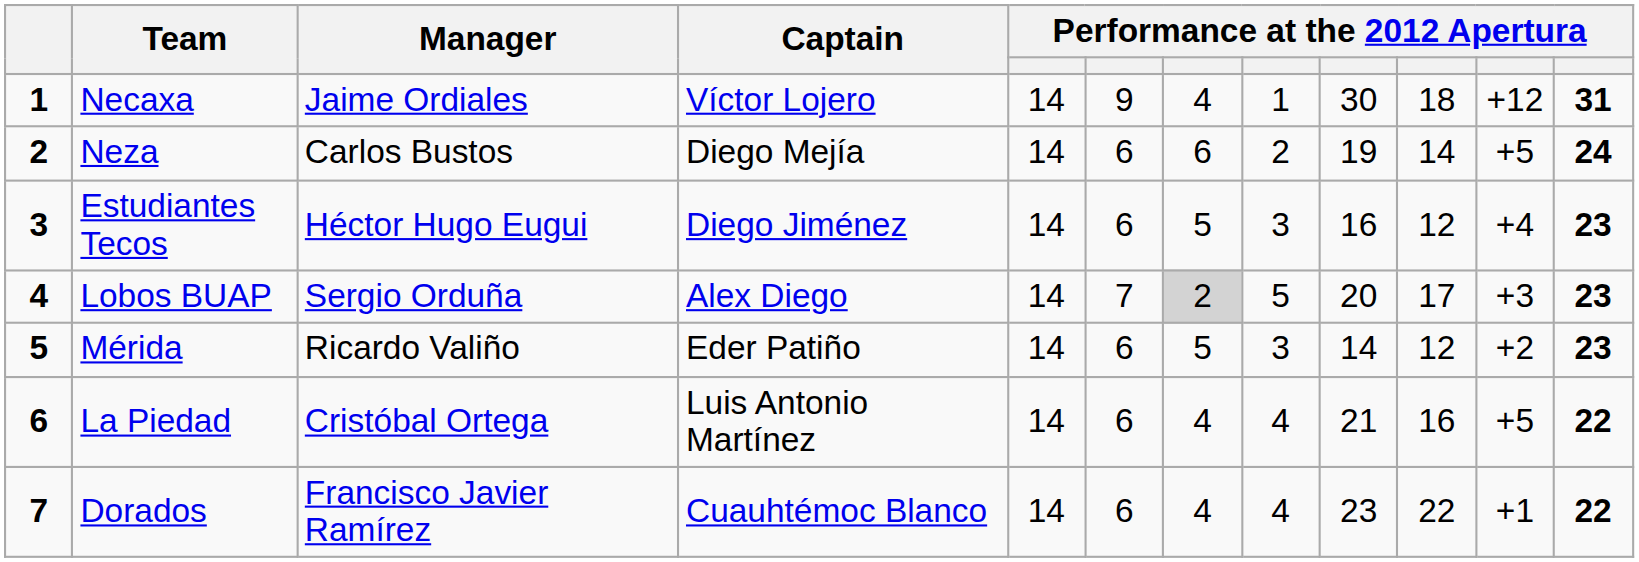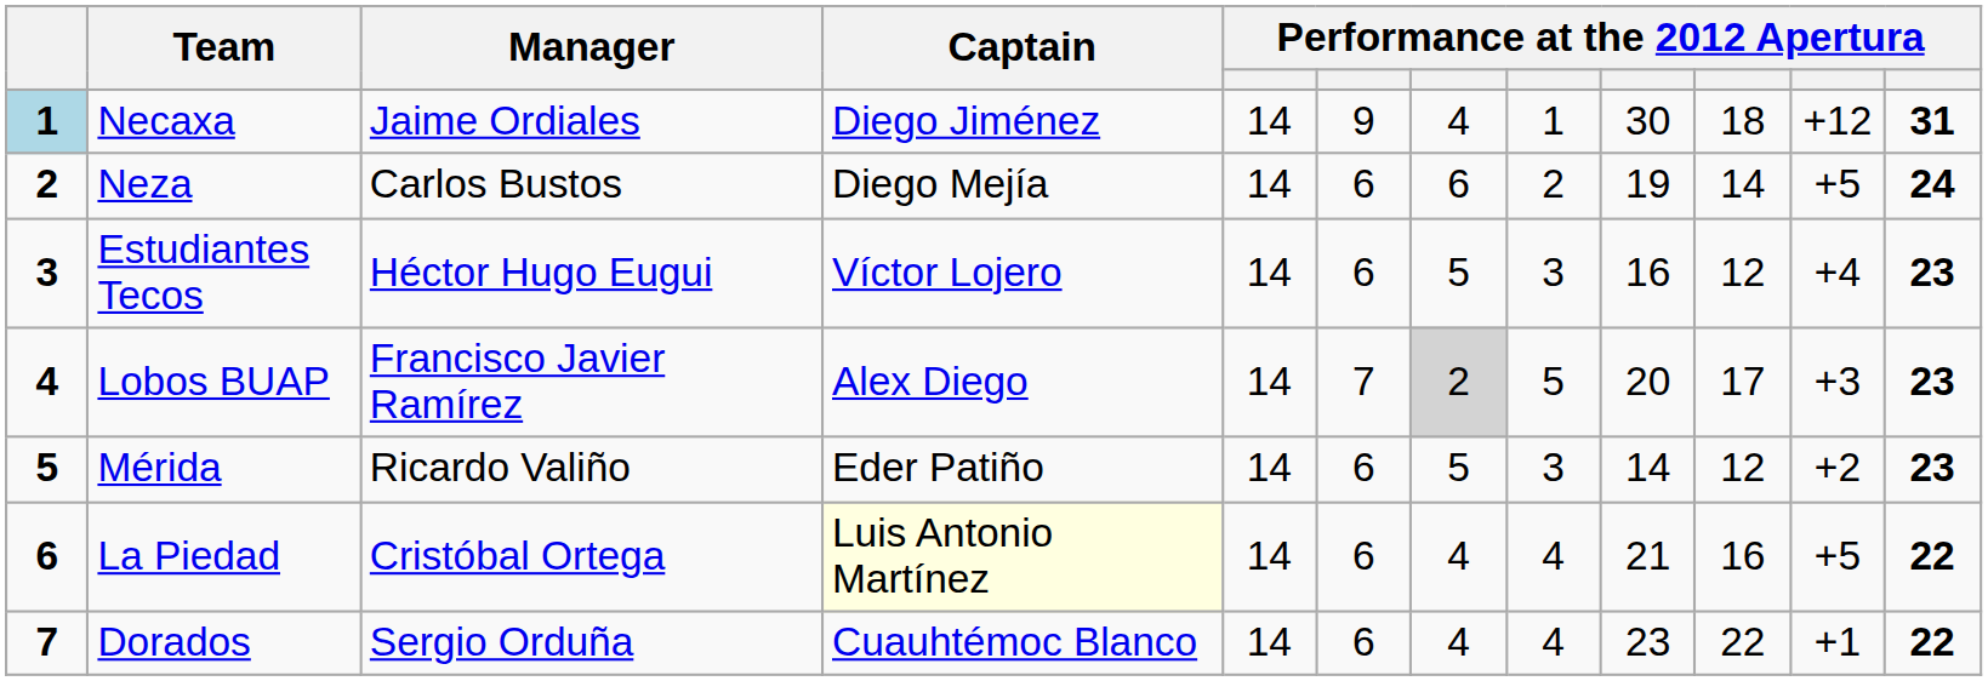 <table class="wikitable" style="text-align: center;">
 <tr>
 <th width=25; rowspan=2></th>
 <th width=100; rowspan=2>Team</th>
 <th width=175; rowspan=2>Manager</th>
 <th width=150; rowspan=2>Captain</th>
 <th colspan=10>Performance at the <a href='#'>2012 Apertura</a></th>
 </tr>
 <tr>
 <th width=30></th>
 <th width=30></th>
 <th width=30></th>
 <th width=30></th>
 <th width=30></th>
 <th width=30></th>
 <th width=30></th>
 <th width=30></th>
 </tr>
 <tr>
-<td><strong>1</strong></td>
+<td style="background: lightblue;"><strong>1</strong></td>
 <td style="text-align: left;"><a href='#'>Necaxa</a></td>
 <td style="text-align: left;"> <a href='#'>Jaime Ordiales</a></td>
-<td style="text-align: left;"> <a href='#'>Víctor Lojero</a></td>
+<td style="text-align: left;"> <a href='#'>Diego Jiménez</a></td>
 <td>14</td>
 <td>9</td>
 <td>4</td>
 <td>1</td>
 <td>30</td>
 <td>18</td>
 <td>+12</td>
 <td><strong>31</strong></td>
 </tr>
 <tr>
 <td><strong>2</strong></td>
 <td style="text-align: left;"><a href='#'>Neza</a></td>
 <td style="text-align: left;"> Carlos Bustos</td>
 <td style="text-align: left;"> Diego Mejía</td>
 <td>14</td>
 <td>6</td>
 <td>6</td>
 <td>2</td>
 <td>19</td>
 <td>14</td>
 <td>+5</td>
 <td><strong>24</strong></td>
 </tr>
 <tr>
 <td><strong>3</strong></td>
 <td style="text-align: left;"><a href='#'>Estudiantes Tecos</a></td>
 <td style="text-align: left;"> <a href='#'>Héctor Hugo Eugui</a></td>
-<td style="text-align: left;"> <a href='#'>Diego Jiménez</a></td>
+<td style="text-align: left;"> <a href='#'>Víctor Lojero</a></td>
 <td>14</td>
 <td>6</td>
 <td>5</td>
 <td>3</td>
 <td>16</td>
 <td>12</td>
 <td>+4</td>
 <td><strong>23</strong></td>
 </tr>
 <tr>
 <td><strong>4</strong></td>
 <td style="text-align: left;"><a href='#'>Lobos BUAP</a></td>
-<td style="text-align: left;"> <a href='#'>Sergio Orduña</a></td>
+<td style="text-align: left;"> <a href='#'>Francisco Javier Ramírez</a></td>
 <td style="text-align: left;"> <a href='#'>Alex Diego</a></td>
 <td>14</td>
 <td>7</td>
 <td style="background: lightgrey;">2</td>
 <td>5</td>
 <td>20</td>
 <td>17</td>
 <td>+3</td>
 <td><strong>23</strong></td>
 </tr>
 <tr>
 <td><strong>5</strong></td>
 <td style="text-align: left;"><a href='#'>Mérida</a></td>
 <td style="text-align: left;"> Ricardo Valiño</td>
 <td style="text-align: left;"> Eder Patiño</td>
 <td>14</td>
 <td>6</td>
 <td>5</td>
 <td>3</td>
 <td>14</td>
 <td>12</td>
 <td>+2</td>
 <td><strong>23</strong></td>
 </tr>
 <tr>
 <td><strong>6</strong></td>
 <td style="text-align: left;"><a href='#'>La Piedad</a></td>
 <td style="text-align: left;"> <a href='#'>Cristóbal Ortega</a></td>
-<td style="text-align: left;"> Luis Antonio Martínez</td>
+<td style="background: lightyellow; text-align: left;"> Luis Antonio Martínez</td>
 <td>14</td>
 <td>6</td>
 <td>4</td>
 <td>4</td>
 <td>21</td>
 <td>16</td>
 <td>+5</td>
 <td><strong>22</strong></td>
 </tr>
 <tr>
 <td><strong>7</strong></td>
 <td style="text-align: left;"><a href='#'>Dorados</a></td>
-<td style="text-align: left;"> <a href='#'>Francisco Javier Ramírez</a></td>
+<td style="text-align: left;"> <a href='#'>Sergio Orduña</a></td>
 <td style="text-align: left;"> <a href='#'>Cuauhtémoc Blanco</a></td>
 <td>14</td>
 <td>6</td>
 <td>4</td>
 <td>4</td>
 <td>23</td>
 <td>22</td>
 <td>+1</td>
 <td><strong>22</strong></td>
 </tr>
 </table>
